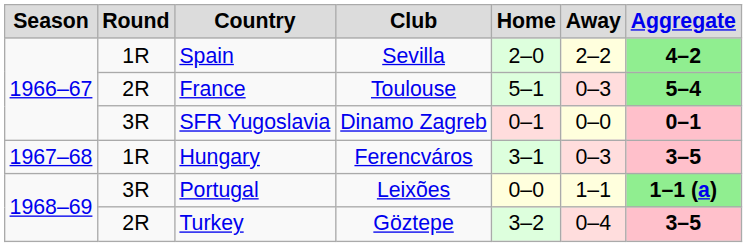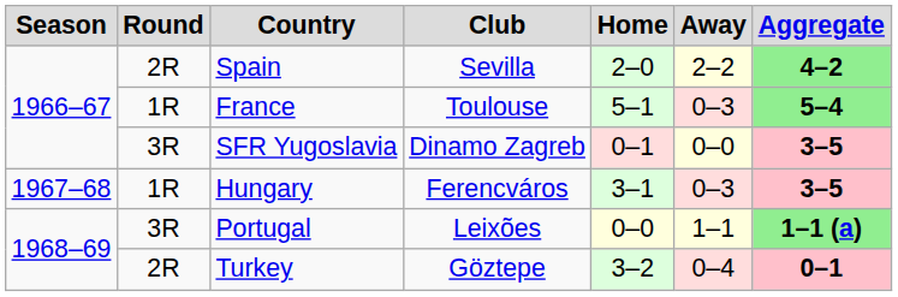 <table class="wikitable" style="text-align: center;">
 <tr>
 <th style="background:#DCDCDC">Season</th>
 <th style="background:#DCDCDC">Round</th>
 <th style="background:#DCDCDC">Country</th>
 <th style="background:#DCDCDC">Club</th>
 <th style="background:#DCDCDC">Home</th>
 <th style="background:#DCDCDC">Away</th>
 <th style="background:#DCDCDC"><a href='#'>Aggregate</a></th>
 </tr>
 <tr>
 <td rowspan="3"><a href='#'>1966–67</a></td>
-<td>1R</td>
+<td>2R</td>
 <td align=left> <a href='#'>Spain</a></td>
 <td><a href='#'>Sevilla</a></td>
 <td bgcolor="#ddffdd" style="text-align:center;">2–0</td>
 <td bgcolor="#ffffdd" style="text-align:center;">2–2</td>
 <td bgcolor=lightgreen style="text-align:center;"><strong>4–2</strong></td>
 </tr>
 <tr>
-<td>2R</td>
+<td>1R</td>
 <td align=left> <a href='#'>France</a></td>
 <td><a href='#'>Toulouse</a></td>
 <td bgcolor="#ddffdd" style="text-align:center;">5–1</td>
 <td bgcolor="#ffdddd" style="text-align:center;">0–3</td>
 <td bgcolor=lightgreen style="text-align:center;"><strong>5–4</strong></td>
 </tr>
 <tr>
 <td>3R</td>
 <td align=left> <a href='#'>SFR Yugoslavia</a></td>
 <td><a href='#'>Dinamo Zagreb</a></td>
 <td bgcolor="#ffdddd" style="text-align:center;">0–1</td>
 <td bgcolor="#ffffdd" style="text-align:center;">0–0</td>
-<td bgcolor=pink style="text-align:center;"><strong>0–1</strong></td>
+<td bgcolor=pink style="text-align:center;"><strong>3–5</strong></td>
 </tr>
 <tr>
 <td rowspan="1"><a href='#'>1967–68</a></td>
 <td>1R</td>
 <td align=left> <a href='#'>Hungary</a></td>
 <td><a href='#'>Ferencváros</a></td>
 <td bgcolor="#ddffdd" style="text-align:center;">3–1</td>
 <td bgcolor="#ffdddd" style="text-align:center;">0–3</td>
 <td bgcolor=pink style="text-align:center;"><strong>3–5</strong></td>
 </tr>
 <tr>
 <td rowspan="2"><a href='#'>1968–69</a></td>
 <td>3R</td>
 <td align=left> <a href='#'>Portugal</a></td>
 <td><a href='#'>Leixões</a></td>
 <td bgcolor="#ffffdd" style="text-align:center;">0–0</td>
 <td bgcolor="#ffffdd" style="text-align:center;">1–1</td>
 <td bgcolor=lightgreen style="text-align:center;"><strong>1–1 (<a href='#'>a</a>)</strong></td>
 </tr>
 <tr>
 <td>2R</td>
 <td align=left> <a href='#'>Turkey</a></td>
 <td><a href='#'>Göztepe</a></td>
 <td bgcolor="#ddffdd" style="text-align:center;">3–2</td>
 <td bgcolor="#ffdddd" style="text-align:center;">0–4</td>
-<td bgcolor=pink style="text-align:center;"><strong>3–5</strong></td>
+<td bgcolor=pink style="text-align:center;"><strong>0–1</strong></td>
 </tr>
 </table>
